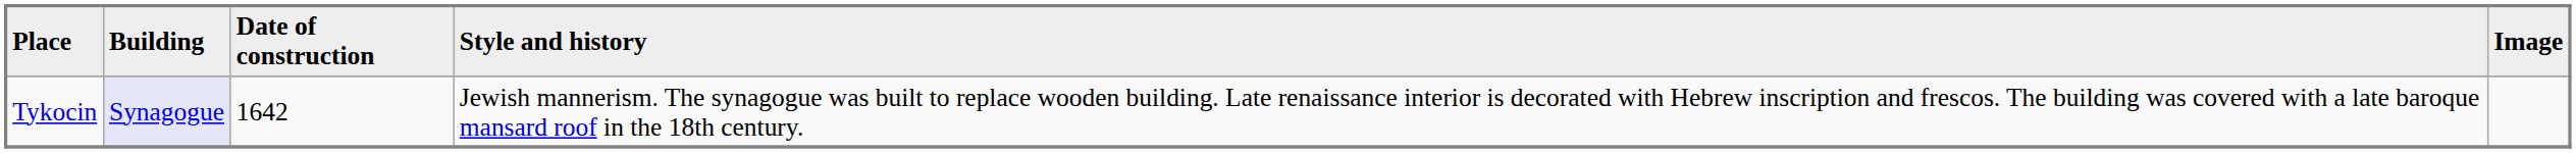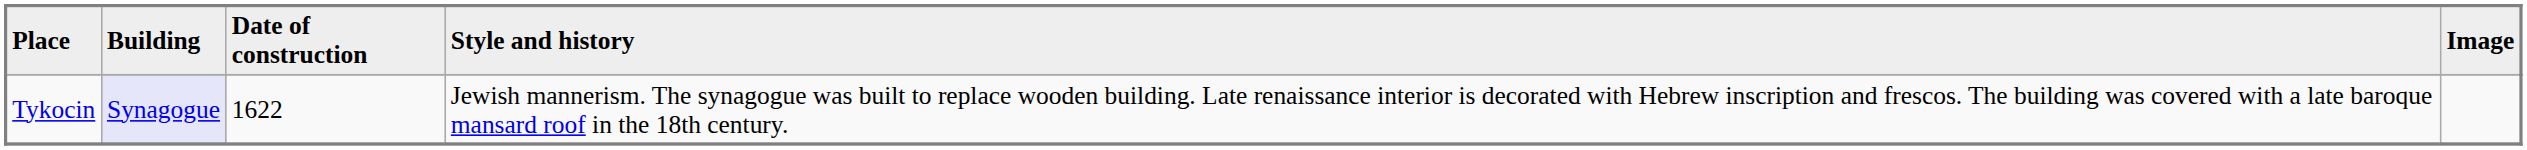 <table class="wikitable" style="border: 2px solid gray; border-collapse: collapse;" width="100%">
 <tr>
 <td bgcolor="#EEEEEE"><strong>Place</strong></td>
 <td bgcolor="#EEEEEE"><strong>Building</strong></td>
 <td bgcolor="#EEEEEE"><strong>Date of construction</strong></td>
 <td bgcolor="#EEEEEE"><strong>Style and history</strong></td>
 <td bgcolor="#EEEEEE"><strong>Image</strong></td>
 </tr>
 <tr>
 </tr>
 <tr>
 <td><a href='#'>Tykocin</a></td>
 <td style="background: lavender;"><a href='#'>Synagogue</a></td>
-<td>1642</td>
+<td>1622</td>
 <td>Jewish mannerism. The synagogue was built to replace wooden building. Late renaissance interior is decorated with Hebrew inscription and frescos. The building was covered with a late baroque <a href='#'>mansard roof</a> in the 18th century.</td>
 <td></td>
 </tr>
 <tr>
 </tr>
 </table>
